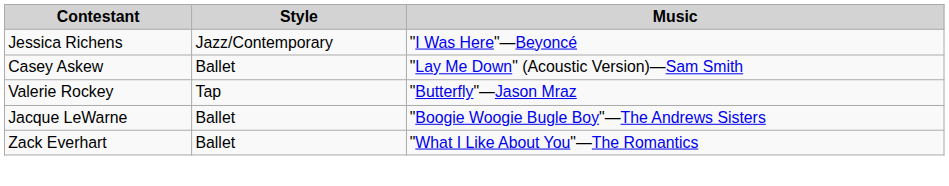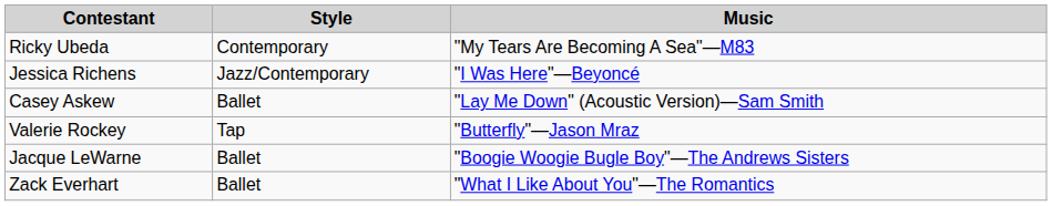 <table class="wikitable" style="width:60%;">
 <tr style="background:lightgrey; text-align:center;">
 <td><strong>Contestant</strong></td>
 <td><strong>Style</strong></td>
 <td><strong>Music</strong></td>
+</tr>
+<tr>
+<td>Ricky Ubeda</td>
+<td>Contemporary</td>
+<td>"My Tears Are Becoming A Sea"—<a href='#'>M83</a></td>
 </tr>
 <tr>
 <td>Jessica Richens</td>
 <td>Jazz/Contemporary</td>
 <td>"<a href='#'>I Was Here</a>"—<a href='#'>Beyoncé</a></td>
 </tr>
 <tr>
 <td>Casey Askew</td>
 <td>Ballet</td>
 <td>"<a href='#'>Lay Me Down</a>" (Acoustic Version)—<a href='#'>Sam Smith</a></td>
 </tr>
 <tr>
 <td>Valerie Rockey</td>
 <td>Tap</td>
 <td>"<a href='#'>Butterfly</a>"—<a href='#'>Jason Mraz</a></td>
 </tr>
 <tr>
 <td>Jacque LeWarne</td>
 <td>Ballet</td>
 <td>"<a href='#'>Boogie Woogie Bugle Boy</a>"—<a href='#'>The Andrews Sisters</a></td>
 </tr>
 <tr>
 <td>Zack Everhart</td>
 <td>Ballet</td>
 <td>"<a href='#'>What I Like About You</a>"—<a href='#'>The Romantics</a></td>
 </tr>
 </table>
